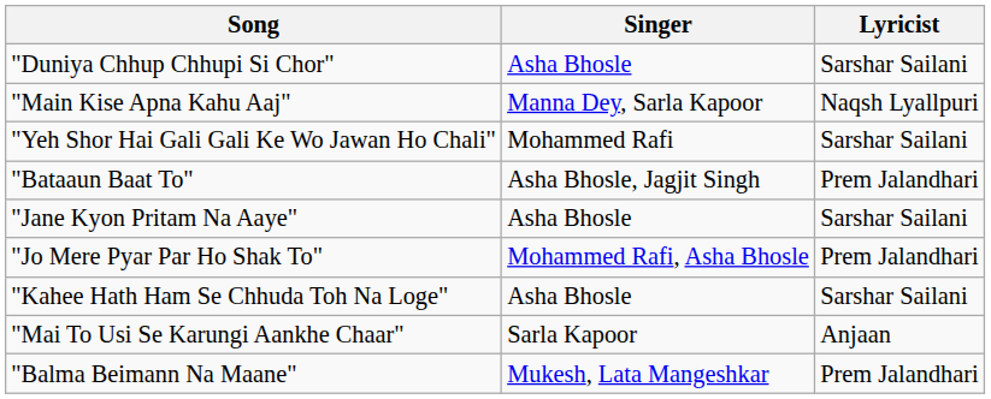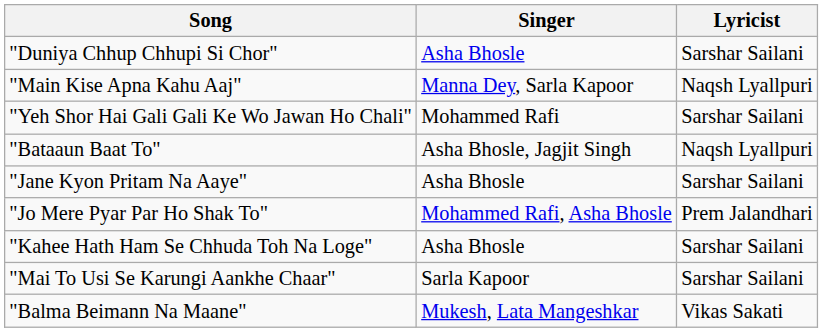 <table class="wikitable">
 <tr>
 <th>Song</th>
 <th>Singer</th>
 <th>Lyricist</th>
 </tr>
 <tr>
 <td>"Duniya Chhup Chhupi Si Chor"</td>
 <td><a href='#'>Asha Bhosle</a></td>
 <td>Sarshar Sailani</td>
 </tr>
 <tr>
 <td>"Main Kise Apna Kahu Aaj"</td>
 <td><a href='#'>Manna Dey</a>, Sarla Kapoor</td>
 <td>Naqsh Lyallpuri</td>
 </tr>
 <tr>
 <td>"Yeh Shor Hai Gali Gali Ke Wo Jawan Ho Chali"</td>
 <td>Mohammed Rafi</td>
 <td>Sarshar Sailani</td>
 </tr>
 <tr>
 <td>"Bataaun Baat To"</td>
 <td>Asha Bhosle, Jagjit Singh</td>
-<td>Prem Jalandhari</td>
+<td>Naqsh Lyallpuri</td>
 </tr>
 <tr>
 <td>"Jane Kyon Pritam Na Aaye"</td>
 <td>Asha Bhosle</td>
 <td>Sarshar Sailani</td>
 </tr>
 <tr>
 <td>"Jo Mere Pyar Par Ho Shak To"</td>
 <td><a href='#'>Mohammed Rafi</a>, <a href='#'>Asha Bhosle</a></td>
 <td>Prem Jalandhari</td>
 </tr>
 <tr>
 <td>"Kahee Hath Ham Se Chhuda Toh Na Loge"</td>
 <td>Asha Bhosle</td>
 <td>Sarshar Sailani</td>
 </tr>
 <tr>
 <td>"Mai To Usi Se Karungi Aankhe Chaar"</td>
 <td>Sarla Kapoor</td>
-<td>Anjaan</td>
+<td>Sarshar Sailani</td>
 </tr>
 <tr>
 <td>"Balma Beimann Na Maane"</td>
 <td><a href='#'>Mukesh</a>, <a href='#'>Lata Mangeshkar</a></td>
-<td>Prem Jalandhari</td>
+<td>Vikas Sakati</td>
 </tr>
 </table>
